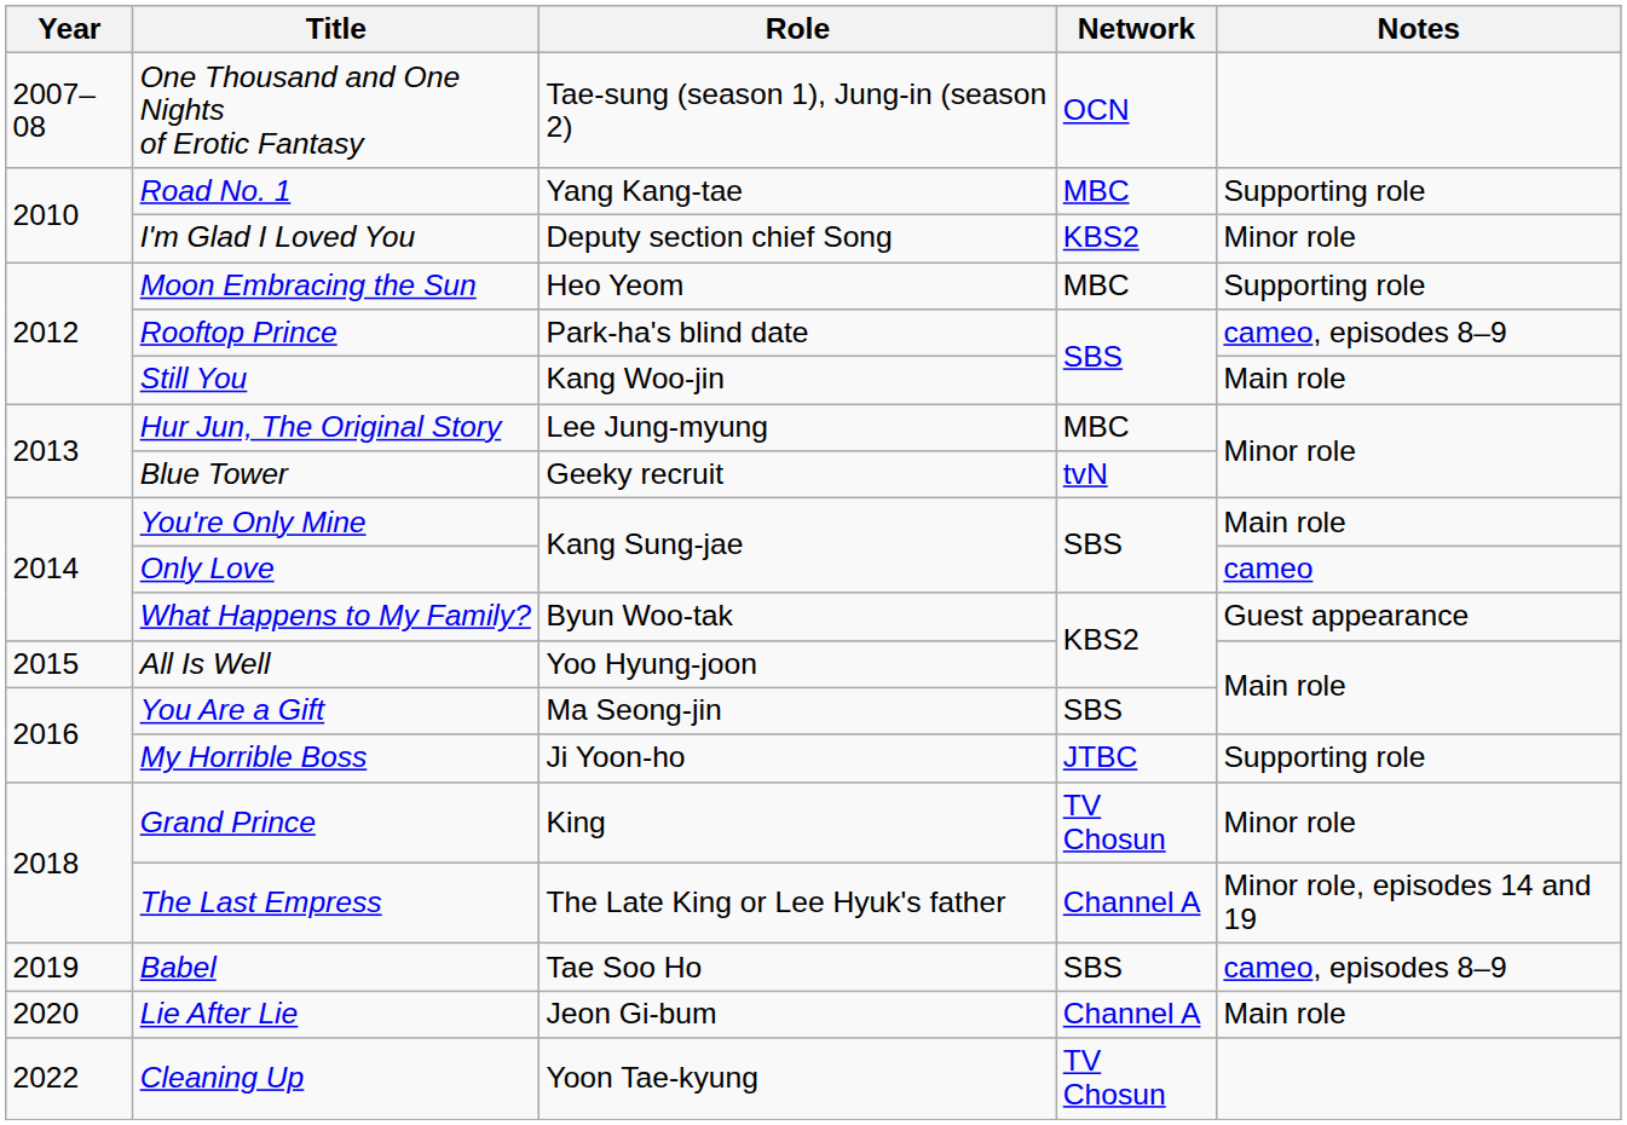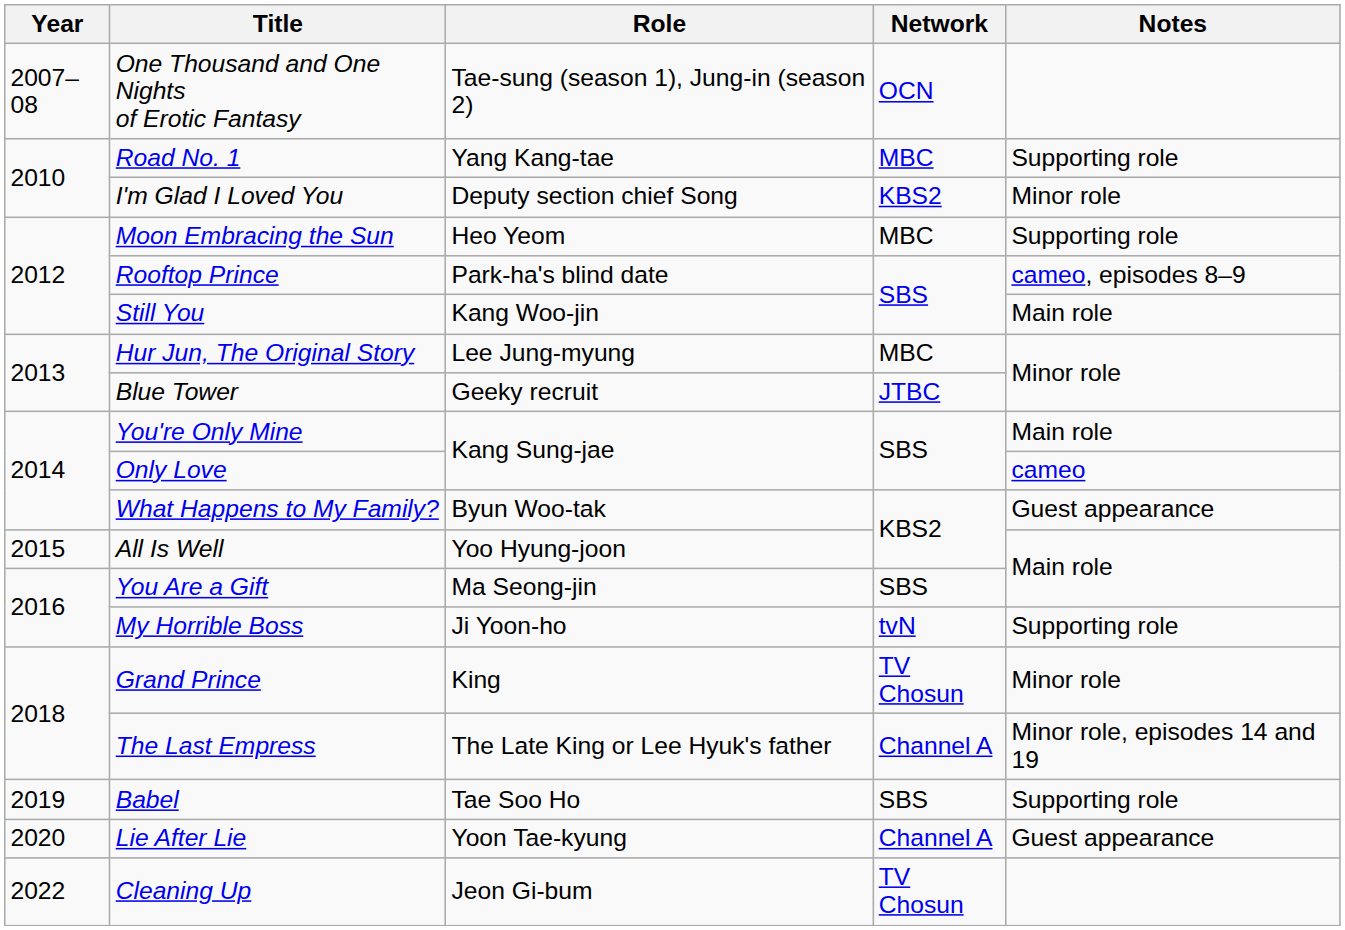 <table class="wikitable">
 <tr>
 <th>Year</th>
 <th>Title</th>
 <th>Role</th>
 <th>Network</th>
 <th>Notes</th>
 </tr>
 <tr>
 <td>2007–08</td>
 <td><em>One Thousand and One Nights <br> of Erotic Fantasy</em></td>
 <td>Tae-sung (season 1), Jung-in (season 2)</td>
 <td><a href='#'>OCN</a></td>
 <td></td>
 </tr>
 <tr>
 <td rowspan="2">2010</td>
 <td><em><a href='#'>Road No. 1</a></em></td>
 <td>Yang Kang-tae</td>
 <td><a href='#'>MBC</a></td>
 <td>Supporting role</td>
 </tr>
 <tr>
 <td><em>I'm Glad I Loved You</em></td>
 <td>Deputy section chief Song</td>
 <td><a href='#'>KBS2</a></td>
 <td>Minor role</td>
 </tr>
 <tr>
 <td rowspan="3">2012</td>
 <td><em><a href='#'>Moon Embracing the Sun</a></em></td>
 <td>Heo Yeom</td>
 <td>MBC</td>
 <td>Supporting role</td>
 </tr>
 <tr>
 <td><em><a href='#'>Rooftop Prince</a></em></td>
 <td>Park-ha's blind date</td>
 <td rowspan="2"><a href='#'>SBS</a></td>
 <td><a href='#'>cameo</a>, episodes 8–9</td>
 </tr>
 <tr>
 <td><em><a href='#'>Still You</a></em></td>
 <td>Kang Woo-jin</td>
 <td>Main role</td>
 </tr>
 <tr>
 <td rowspan="2">2013</td>
 <td><em><a href='#'>Hur Jun, The Original Story</a></em></td>
 <td>Lee Jung-myung</td>
 <td>MBC</td>
 <td rowspan="2">Minor role</td>
 </tr>
 <tr>
 <td><em>Blue Tower</em></td>
 <td>Geeky recruit</td>
-<td><a href='#'>tvN</a></td>
+<td><a href='#'>JTBC</a></td>
 </tr>
 <tr>
 <td rowspan=3>2014</td>
 <td><em><a href='#'>You're Only Mine</a></em></td>
 <td rowspan="2">Kang Sung-jae</td>
 <td rowspan="2">SBS</td>
 <td>Main role</td>
 </tr>
 <tr>
 <td><em><a href='#'>Only Love</a></em></td>
 <td><a href='#'>cameo</a></td>
 </tr>
 <tr>
 <td><em><a href='#'>What Happens to My Family?</a></em></td>
 <td>Byun Woo-tak</td>
 <td rowspan="2">KBS2</td>
 <td>Guest appearance</td>
 </tr>
 <tr>
 <td>2015</td>
 <td><em>All Is Well</em></td>
 <td>Yoo Hyung-joon</td>
 <td rowspan="2">Main role</td>
 </tr>
 <tr>
 <td rowspan=2>2016</td>
 <td><em><a href='#'>You Are a Gift</a></em></td>
 <td>Ma Seong-jin</td>
 <td>SBS</td>
 </tr>
 <tr>
 <td><em><a href='#'>My Horrible Boss</a></em></td>
 <td>Ji Yoon-ho</td>
-<td><a href='#'>JTBC</a></td>
+<td><a href='#'>tvN</a></td>
 <td>Supporting role</td>
 </tr>
 <tr>
 <td rowspan=2>2018</td>
 <td><em><a href='#'>Grand Prince</a></em></td>
 <td>King</td>
 <td><a href='#'>TV Chosun</a></td>
 <td>Minor role</td>
 </tr>
 <tr>
 <td><em><a href='#'>The Last Empress</a></em></td>
 <td>The Late King or Lee Hyuk's father</td>
 <td><a href='#'>Channel A</a></td>
 <td>Minor role, episodes 14 and 19</td>
 </tr>
 <tr>
 <td>2019</td>
 <td><em><a href='#'>Babel</a></em></td>
 <td>Tae Soo Ho</td>
 <td>SBS</td>
-<td><a href='#'>cameo</a>, episodes 8–9</td>
+<td>Supporting role</td>
 </tr>
 <tr>
 <td>2020</td>
 <td><em><a href='#'>Lie After Lie</a></em></td>
-<td>Jeon Gi-bum</td>
+<td>Yoon Tae-kyung</td>
 <td><a href='#'>Channel A</a></td>
-<td>Main role</td>
+<td>Guest appearance</td>
 </tr>
 <tr>
 <td>2022</td>
 <td><em><a href='#'>Cleaning Up</a></em></td>
-<td>Yoon Tae-kyung</td>
+<td>Jeon Gi-bum</td>
 <td><a href='#'>TV Chosun</a></td>
 <td></td>
 </tr>
 </table>
